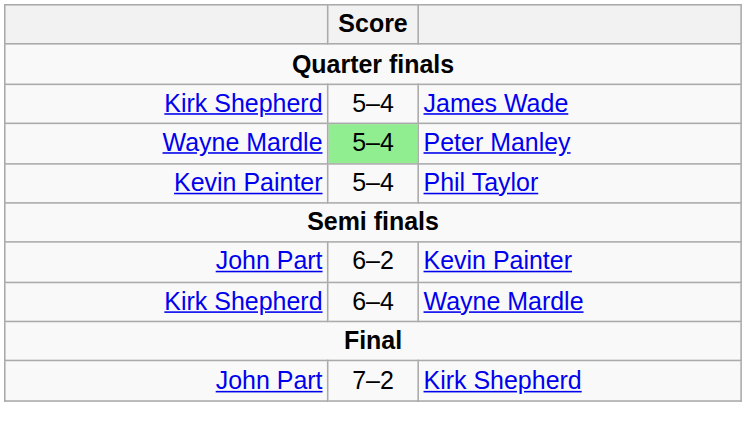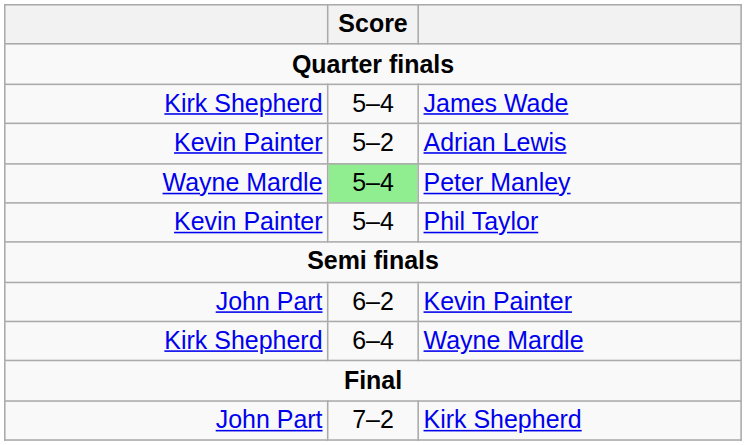 <table class=wikitable style="text-align:center">
 <tr>
 <th width=200></th>
 <th width=50>Score</th>
 <th width=200></th>
 </tr>
 <tr align=center>
 <td colspan="3"><strong>Quarter finals</strong></td>
 </tr>
 <tr align=left>
 <td align=right><a href='#'>Kirk Shepherd</a> </td>
 <td align=center>5–4</td>
 <td> <a href='#'>James Wade</a></td>
+</tr>
+<tr align=left>
+<td align=right><a href='#'>Kevin Painter</a> </td>
+<td align=center>5–2</td>
+<td> <a href='#'>Adrian Lewis</a></td>
 </tr>
 <tr align=left>
 <td align=right><a href='#'>Wayne Mardle</a> </td>
 <td align=center style="background: lightgreen;">5–4</td>
 <td> <a href='#'>Peter Manley</a></td>
 </tr>
 <tr align=left>
 <td align=right><a href='#'>Kevin Painter</a> </td>
 <td align=center>5–4</td>
 <td> <a href='#'>Phil Taylor</a></td>
 </tr>
 <tr align=center>
 <td colspan="3"><strong>Semi finals</strong></td>
 </tr>
 <tr align=left>
 <td align=right><a href='#'>John Part</a> </td>
 <td align=center>6–2</td>
 <td> <a href='#'>Kevin Painter</a></td>
 </tr>
 <tr align=left>
 <td align=right><a href='#'>Kirk Shepherd</a> </td>
 <td align=center>6–4</td>
 <td> <a href='#'>Wayne Mardle</a></td>
 </tr>
 <tr align=center>
 <td colspan="3"><strong>Final</strong></td>
 </tr>
 <tr align=left>
 <td align=right><a href='#'>John Part</a> </td>
 <td align=center>7–2</td>
 <td> <a href='#'>Kirk Shepherd</a></td>
 </tr>
 </table>
